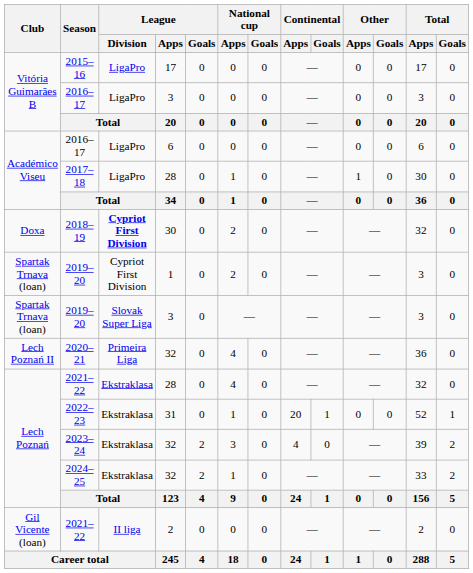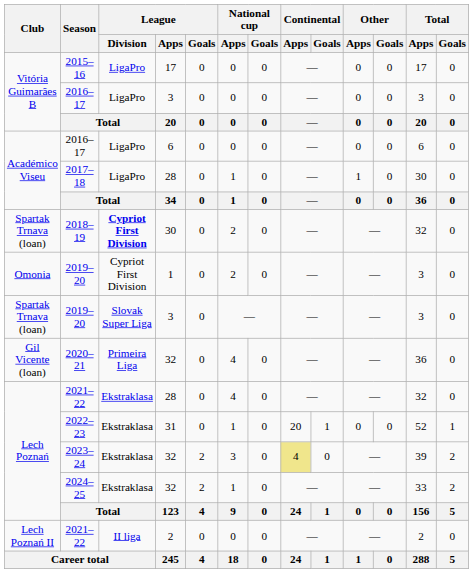 <table class="wikitable" style="text-align: center">
 <tr>
 <th rowspan=2>Club</th>
 <th rowspan=2>Season</th>
 <th colspan=3>League</th>
 <th colspan=2>National cup</th>
 <th colspan=2>Continental</th>
 <th colspan=2>Other</th>
 <th colspan=2>Total</th>
 </tr>
 <tr>
 <th>Division</th>
 <th>Apps</th>
 <th>Goals</th>
 <th>Apps</th>
 <th>Goals</th>
 <th>Apps</th>
 <th>Goals</th>
 <th>Apps</th>
 <th>Goals</th>
 <th>Apps</th>
 <th>Goals</th>
 </tr>
 <tr>
 <td rowspan="3"><a href='#'>Vitória Guimarães B</a></td>
 <td><a href='#'>2015–16</a></td>
 <td><a href='#'>LigaPro</a></td>
 <td>17</td>
 <td>0</td>
 <td>0</td>
 <td>0</td>
 <td colspan="2">—</td>
 <td>0</td>
 <td>0</td>
 <td>17</td>
 <td>0</td>
 </tr>
 <tr>
 <td><a href='#'>2016–17</a></td>
 <td>LigaPro</td>
 <td>3</td>
 <td>0</td>
 <td>0</td>
 <td>0</td>
 <td colspan="2">—</td>
 <td>0</td>
 <td>0</td>
 <td>3</td>
 <td>0</td>
 </tr>
 <tr>
 <th colspan="2">Total</th>
 <th>20</th>
 <th>0</th>
 <th>0</th>
 <th>0</th>
 <th colspan="2">—</th>
 <th>0</th>
 <th>0</th>
 <th>20</th>
 <th>0</th>
 </tr>
 <tr>
 <td rowspan="3"><a href='#'>Académico Viseu</a></td>
 <td>2016–17</td>
 <td>LigaPro</td>
 <td>6</td>
 <td>0</td>
 <td>0</td>
 <td>0</td>
 <td colspan="2">—</td>
 <td>0</td>
 <td>0</td>
 <td>6</td>
 <td>0</td>
 </tr>
 <tr>
 <td><a href='#'>2017–18</a></td>
 <td>LigaPro</td>
 <td>28</td>
 <td>0</td>
 <td>1</td>
 <td>0</td>
 <td colspan="2">—</td>
 <td>1</td>
 <td>0</td>
 <td>30</td>
 <td>0</td>
 </tr>
 <tr>
 <th colspan="2">Total</th>
 <th>34</th>
 <th>0</th>
 <th>1</th>
 <th>0</th>
 <th colspan="2">—</th>
 <th>0</th>
 <th>0</th>
 <th>36</th>
 <th>0</th>
 </tr>
 <tr>
-<td><a href='#'>Doxa</a></td>
+<td><a href='#'>Spartak Trnava</a> (loan)</td>
 <td><a href='#'>2018–19</a></td>
 <td><strong><a href='#'>Cypriot First Division</a></strong></td>
 <td>30</td>
 <td>0</td>
 <td>2</td>
 <td>0</td>
 <td colspan="2">—</td>
 <td colspan="2">—</td>
 <td>32</td>
 <td>0</td>
 </tr>
 <tr>
-<td><a href='#'>Spartak Trnava</a> (loan)</td>
+<td><a href='#'>Omonia</a></td>
 <td><a href='#'>2019–20</a></td>
 <td>Cypriot First Division</td>
 <td>1</td>
 <td>0</td>
 <td>2</td>
 <td>0</td>
 <td colspan="2">—</td>
 <td colspan="2">—</td>
 <td>3</td>
 <td>0</td>
 </tr>
 <tr>
 <td><a href='#'>Spartak Trnava</a> (loan)</td>
 <td><a href='#'>2019–20</a></td>
 <td><a href='#'>Slovak Super Liga</a></td>
 <td>3</td>
 <td>0</td>
 <td colspan="2">—</td>
 <td colspan="2">—</td>
 <td colspan="2">—</td>
 <td>3</td>
 <td>0</td>
 </tr>
 <tr>
-<td><a href='#'>Lech Poznań II</a></td>
+<td><a href='#'>Gil Vicente</a> (loan)</td>
 <td><a href='#'>2020–21</a></td>
 <td><a href='#'>Primeira Liga</a></td>
 <td>32</td>
 <td>0</td>
 <td>4</td>
 <td>0</td>
 <td colspan="2">—</td>
 <td colspan="2">—</td>
 <td>36</td>
 <td>0</td>
 </tr>
 <tr>
 <td rowspan=5><a href='#'>Lech Poznań</a></td>
 <td><a href='#'>2021–22</a></td>
 <td><a href='#'>Ekstraklasa</a></td>
 <td>28</td>
 <td>0</td>
 <td>4</td>
 <td>0</td>
 <td colspan="2">—</td>
 <td colspan="2">—</td>
 <td>32</td>
 <td>0</td>
 </tr>
 <tr>
 <td><a href='#'>2022–23</a></td>
 <td>Ekstraklasa</td>
 <td>31</td>
 <td>0</td>
 <td>1</td>
 <td>0</td>
 <td>20</td>
 <td>1</td>
 <td>0</td>
 <td>0</td>
 <td>52</td>
 <td>1</td>
 </tr>
 <tr>
 <td><a href='#'>2023–24</a></td>
 <td>Ekstraklasa</td>
 <td>32</td>
 <td>2</td>
 <td>3</td>
 <td>0</td>
-<td>4</td>
+<td style="background: khaki;">4</td>
 <td>0</td>
 <td colspan="2">—</td>
 <td>39</td>
 <td>2</td>
 </tr>
 <tr>
 <td><a href='#'>2024–25</a></td>
 <td>Ekstraklasa</td>
 <td>32</td>
 <td>2</td>
 <td>1</td>
 <td>0</td>
 <td colspan="2">—</td>
 <td colspan="2">—</td>
 <td>33</td>
 <td>2</td>
 </tr>
 <tr>
 <th colspan="2">Total</th>
 <th>123</th>
 <th>4</th>
 <th>9</th>
 <th>0</th>
 <th>24</th>
 <th>1</th>
 <th>0</th>
 <th>0</th>
 <th>156</th>
 <th>5</th>
 </tr>
 <tr>
-<td><a href='#'>Gil Vicente</a> (loan)</td>
+<td><a href='#'>Lech Poznań II</a></td>
 <td><a href='#'>2021–22</a></td>
 <td><a href='#'>II liga</a></td>
 <td>2</td>
 <td>0</td>
 <td>0</td>
 <td>0</td>
 <td colspan="2">—</td>
 <td colspan="2">—</td>
 <td>2</td>
 <td>0</td>
 </tr>
 <tr>
 <th colspan="3">Career total</th>
 <th>245</th>
 <th>4</th>
 <th>18</th>
 <th>0</th>
 <th>24</th>
 <th>1</th>
 <th>1</th>
 <th>0</th>
 <th>288</th>
 <th>5</th>
 </tr>
 </table>
